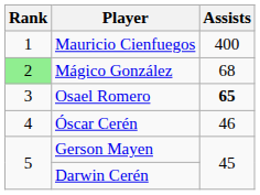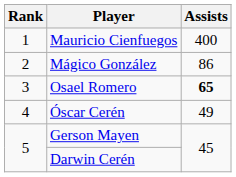 <table class="wikitable">
 <tr>
 <th>Rank</th>
 <th>Player</th>
 <th>Assists</th>
 </tr>
 <tr>
 <td align=center>1</td>
 <td><a href='#'>Mauricio Cienfuegos</a></td>
 <td align=center>400</td>
 </tr>
 <tr>
-<td align=center style="background: lightgreen;">2</td>
+<td align=center>2</td>
 <td><a href='#'>Mágico González</a></td>
-<td align=center>68</td>
+<td align=center>86</td>
 </tr>
 <tr>
 <td align=center>3</td>
 <td><a href='#'>Osael Romero</a></td>
 <td align=center><strong>65</strong></td>
 </tr>
 <tr>
 <td align=center>4</td>
 <td><a href='#'>Óscar Cerén</a></td>
-<td align=center>46</td>
+<td align=center>49</td>
 </tr>
 <tr>
 <td rowspan="2" style="text-align:center;">5</td>
 <td><a href='#'>Gerson Mayen</a></td>
 <td rowspan="2" style="text-align:center;">45</td>
 </tr>
 <tr>
 <td><a href='#'>Darwin Cerén</a></td>
 </tr>
 </table>
